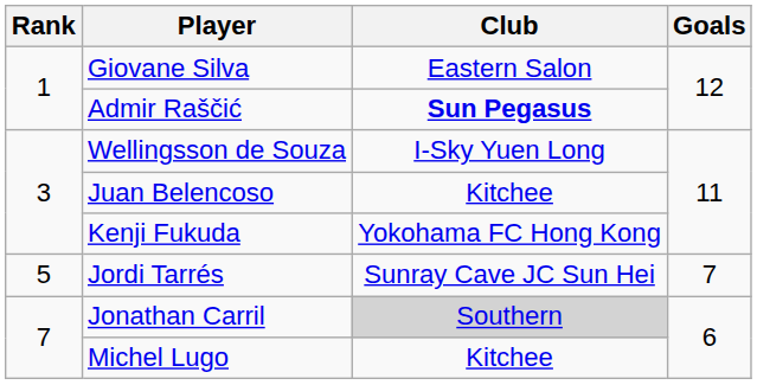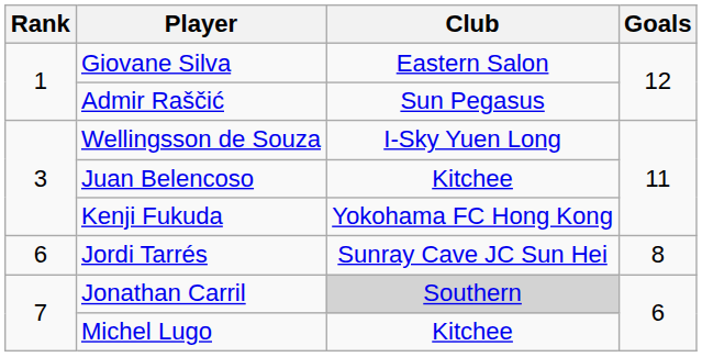 <table class="wikitable" style="text-align:center">
 <tr>
 <th>Rank</th>
 <th>Player</th>
 <th>Club</th>
 <th>Goals</th>
 </tr>
 <tr>
 <td rowspan="2">1</td>
 <td align="left"><a href='#'>Giovane Silva</a></td>
 <td><a href='#'>Eastern Salon</a></td>
 <td rowspan="2">12</td>
 </tr>
 <tr>
 <td align="left"><a href='#'>Admir Raščić</a></td>
-<td><strong><a href='#'>Sun Pegasus</a></strong></td>
+<td><a href='#'>Sun Pegasus</a></td>
 </tr>
 <tr>
 <td rowspan="3">3</td>
 <td align="left"><a href='#'>Wellingsson de Souza</a></td>
 <td><a href='#'>I-Sky Yuen Long</a></td>
 <td rowspan="3">11</td>
 </tr>
 <tr>
 <td align="left"><a href='#'>Juan Belencoso</a></td>
 <td><a href='#'>Kitchee</a></td>
 </tr>
 <tr>
 <td align="left"><a href='#'>Kenji Fukuda</a></td>
 <td><a href='#'>Yokohama FC Hong Kong</a></td>
 </tr>
 <tr>
-<td>5</td>
+<td>6</td>
 <td align="left"><a href='#'>Jordi Tarrés</a></td>
 <td><a href='#'>Sunray Cave JC Sun Hei</a></td>
-<td>7</td>
+<td>8</td>
 </tr>
 <tr>
 <td rowspan="2">7</td>
 <td align="left"><a href='#'>Jonathan Carril</a></td>
 <td style="background: lightgrey;"><a href='#'>Southern</a></td>
 <td rowspan="2">6</td>
 </tr>
 <tr>
 <td align="left"><a href='#'>Michel Lugo</a></td>
 <td><a href='#'>Kitchee</a></td>
 </tr>
 </table>
